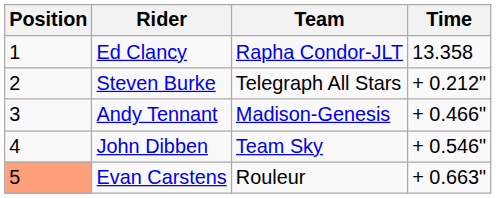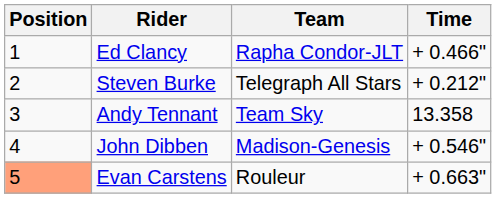 <table class="wikitable">
 <tr>
 <th>Position</th>
 <th>Rider</th>
 <th>Team</th>
 <th>Time</th>
 </tr>
 <tr>
 <td>1</td>
 <td><a href='#'>Ed Clancy</a></td>
 <td><a href='#'>Rapha Condor-JLT</a></td>
-<td>13.358</td>
+<td>+ 0.466"</td>
 </tr>
 <tr>
 <td>2</td>
 <td><a href='#'>Steven Burke</a></td>
 <td>Telegraph All Stars</td>
 <td>+ 0.212"</td>
 </tr>
 <tr>
 <td>3</td>
 <td><a href='#'>Andy Tennant</a></td>
-<td><a href='#'>Madison-Genesis</a></td>
-<td>+ 0.466"</td>
+<td><a href='#'>Team Sky</a></td>
+<td>13.358</td>
 </tr>
 <tr>
 <td>4</td>
 <td><a href='#'>John Dibben</a></td>
-<td><a href='#'>Team Sky</a></td>
+<td><a href='#'>Madison-Genesis</a></td>
 <td>+ 0.546"</td>
 </tr>
 <tr>
 <td style="background: lightsalmon;">5</td>
 <td><a href='#'>Evan Carstens</a></td>
 <td>Rouleur</td>
 <td>+ 0.663"</td>
 </tr>
 </table>
